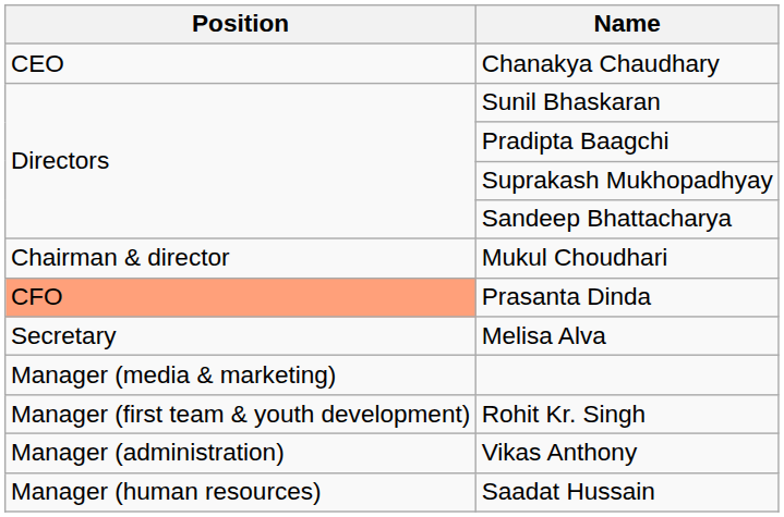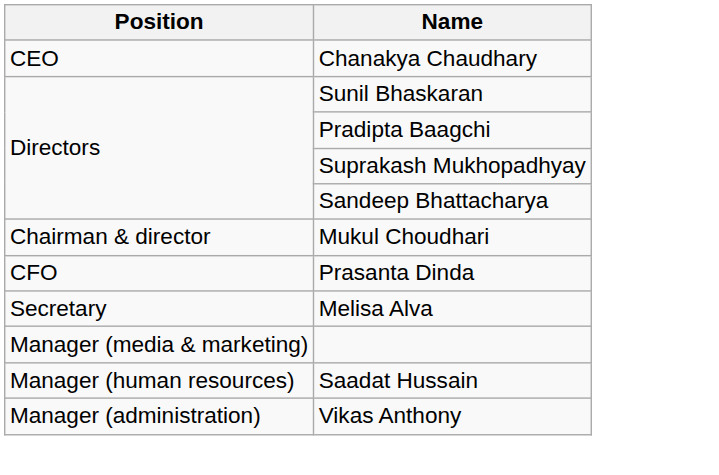 <table class="wikitable">
 <tr>
 <th>Position</th>
 <th>Name</th>
 </tr>
 <tr>
 <td>CEO</td>
 <td> Chanakya Chaudhary</td>
 </tr>
 <tr>
 <td rowspan="4">Directors</td>
 <td> Sunil Bhaskaran</td>
 </tr>
 <tr>
 <td> Pradipta Baagchi</td>
 </tr>
 <tr>
 <td> Suprakash Mukhopadhyay</td>
 </tr>
 <tr>
 <td> Sandeep Bhattacharya</td>
 </tr>
 <tr>
 <td>Chairman & director</td>
 <td> Mukul Choudhari</td>
 </tr>
 <tr>
-<td style="background: lightsalmon;">CFO</td>
+<td>CFO</td>
 <td> Prasanta Dinda</td>
 </tr>
 <tr>
 <td>Secretary</td>
 <td> Melisa Alva</td>
 </tr>
 <tr>
 <td>Manager (media & marketing)</td>
 <td></td>
 </tr>
 <tr>
-<td>Manager (first team & youth development)</td>
-<td> Rohit Kr. Singh</td>
+<td>Manager (human resources)</td>
+<td> Saadat Hussain</td>
 </tr>
 <tr>
 <td>Manager (administration)</td>
 <td> Vikas Anthony</td>
 </tr>
-<tr>
-<td>Manager (human resources)</td>
-<td> Saadat Hussain</td>
-</tr>
 </table>
